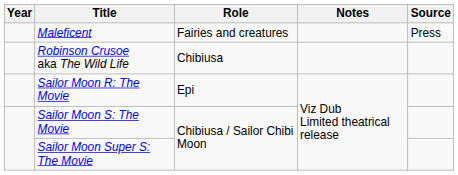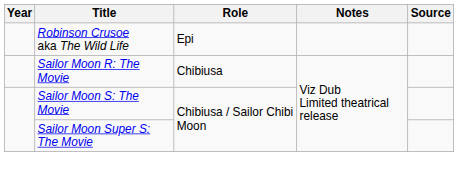 <table class="wikitable sortable plainrowheaders">
 <tr>
 <th>Year</th>
 <th>Title</th>
 <th>Role</th>
 <th class="unsortable">Notes</th>
 <th class="unsortable">Source<br></th>
 </tr>
 <tr>
 <td></td>
-<td><em><a href='#'>Maleficent</a></em></td>
-<td>Fairies and creatures</td>
-<td></td>
-<td>Press</td>
-</tr>
-<tr>
-<td></td>
 <td><em><a href='#'>Robinson Crusoe</a></em><br>aka <em>The Wild Life</em></td>
-<td>Chibiusa</td>
+<td>Epi </td>
 <td> </td>
 <td></td>
 </tr>
 <tr>
 <td></td>
 <td><em><a href='#'>Sailor Moon R: The Movie</a></em></td>
-<td>Epi </td>
+<td>Chibiusa</td>
 <td rowspan="3">Viz Dub<br>Limited theatrical release</td>
 <td></td>
 </tr>
 <tr>
 <td rowspan="2"></td>
 <td><em><a href='#'>Sailor Moon S: The Movie</a></em></td>
 <td rowspan="2">Chibiusa / Sailor Chibi Moon</td>
 <td></td>
 </tr>
 <tr>
 <td><em><a href='#'>Sailor Moon Super S: The Movie</a></em></td>
 <td><br></td>
 </tr>
 </table>
